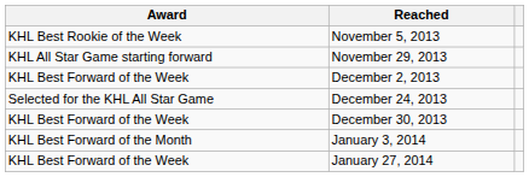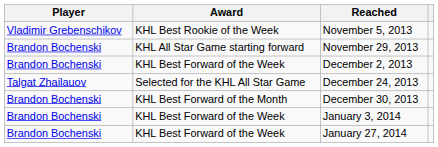 <table class="wikitable"  style="width:50%;">
 <tr>
+<th>Player</th>
 <th>Award</th>
 <th>Reached</th>
 <th></th>
 </tr>
 <tr>
+<td> <a href='#'>Vladimir Grebenschikov</a></td>
 <td>KHL Best Rookie of the Week</td>
 <td>November 5, 2013</td>
 <td></td>
 </tr>
 <tr>
+<td> <a href='#'>Brandon Bochenski</a></td>
 <td>KHL All Star Game starting forward</td>
 <td>November 29, 2013</td>
 <td></td>
 </tr>
 <tr>
+<td> <a href='#'>Brandon Bochenski</a></td>
 <td>KHL Best Forward of the Week</td>
 <td>December 2, 2013</td>
 <td></td>
 </tr>
 <tr>
+<td> <a href='#'>Talgat Zhailauov</a></td>
 <td>Selected for the KHL All Star Game</td>
 <td>December 24, 2013</td>
 <td></td>
 </tr>
 <tr>
-<td>KHL Best Forward of the Week</td>
+<td> <a href='#'>Brandon Bochenski</a></td>
+<td>KHL Best Forward of the Month</td>
 <td>December 30, 2013</td>
 <td></td>
 </tr>
 <tr>
-<td>KHL Best Forward of the Month</td>
+<td> <a href='#'>Brandon Bochenski</a></td>
+<td>KHL Best Forward of the Week</td>
 <td>January 3, 2014</td>
 <td></td>
 </tr>
 <tr>
+<td> <a href='#'>Brandon Bochenski</a></td>
 <td>KHL Best Forward of the Week</td>
 <td>January 27, 2014</td>
 <td></td>
 </tr>
 </table>
